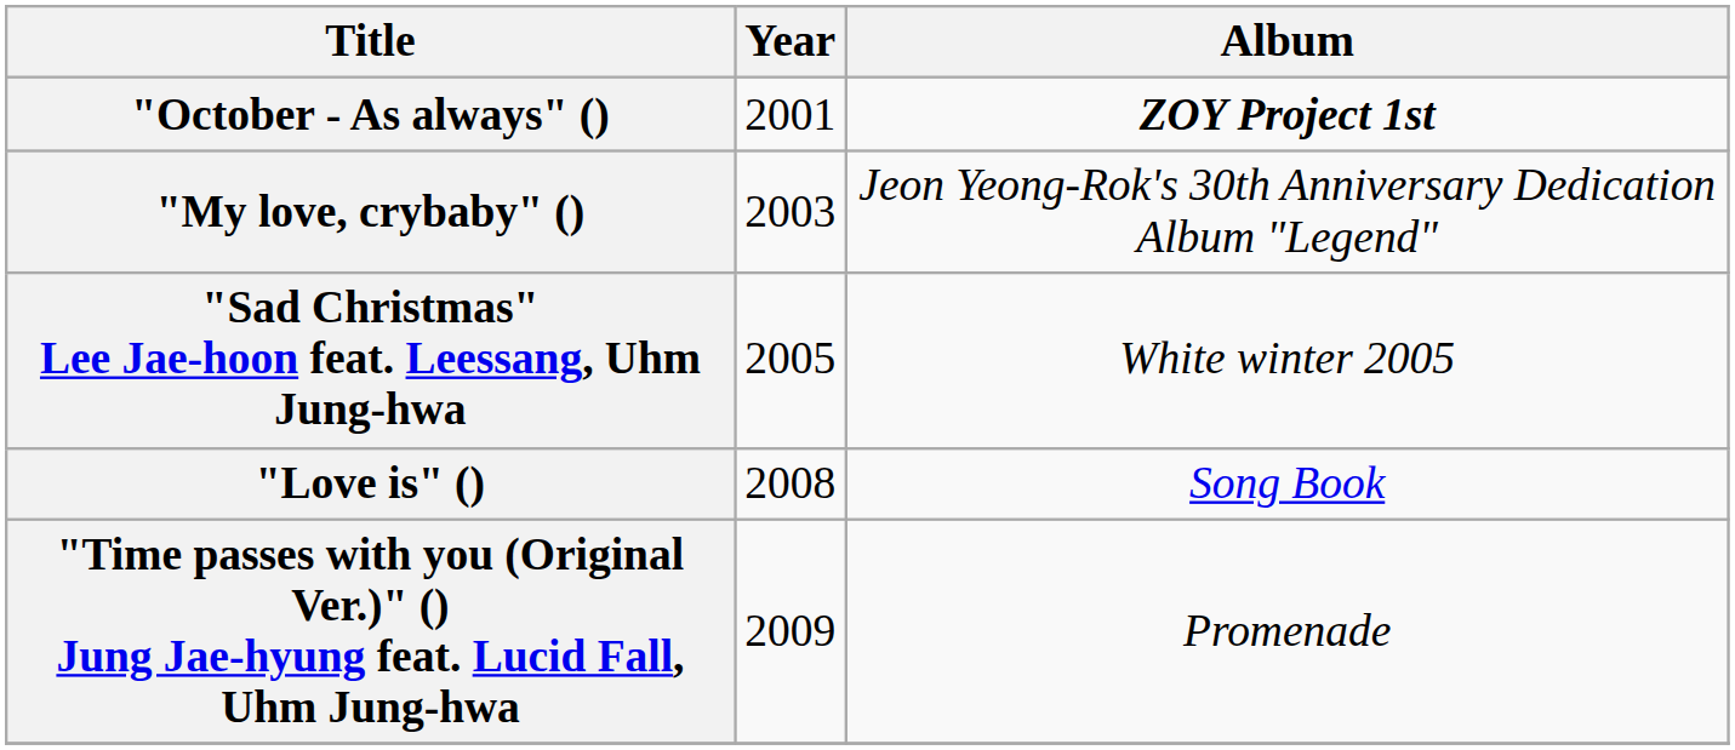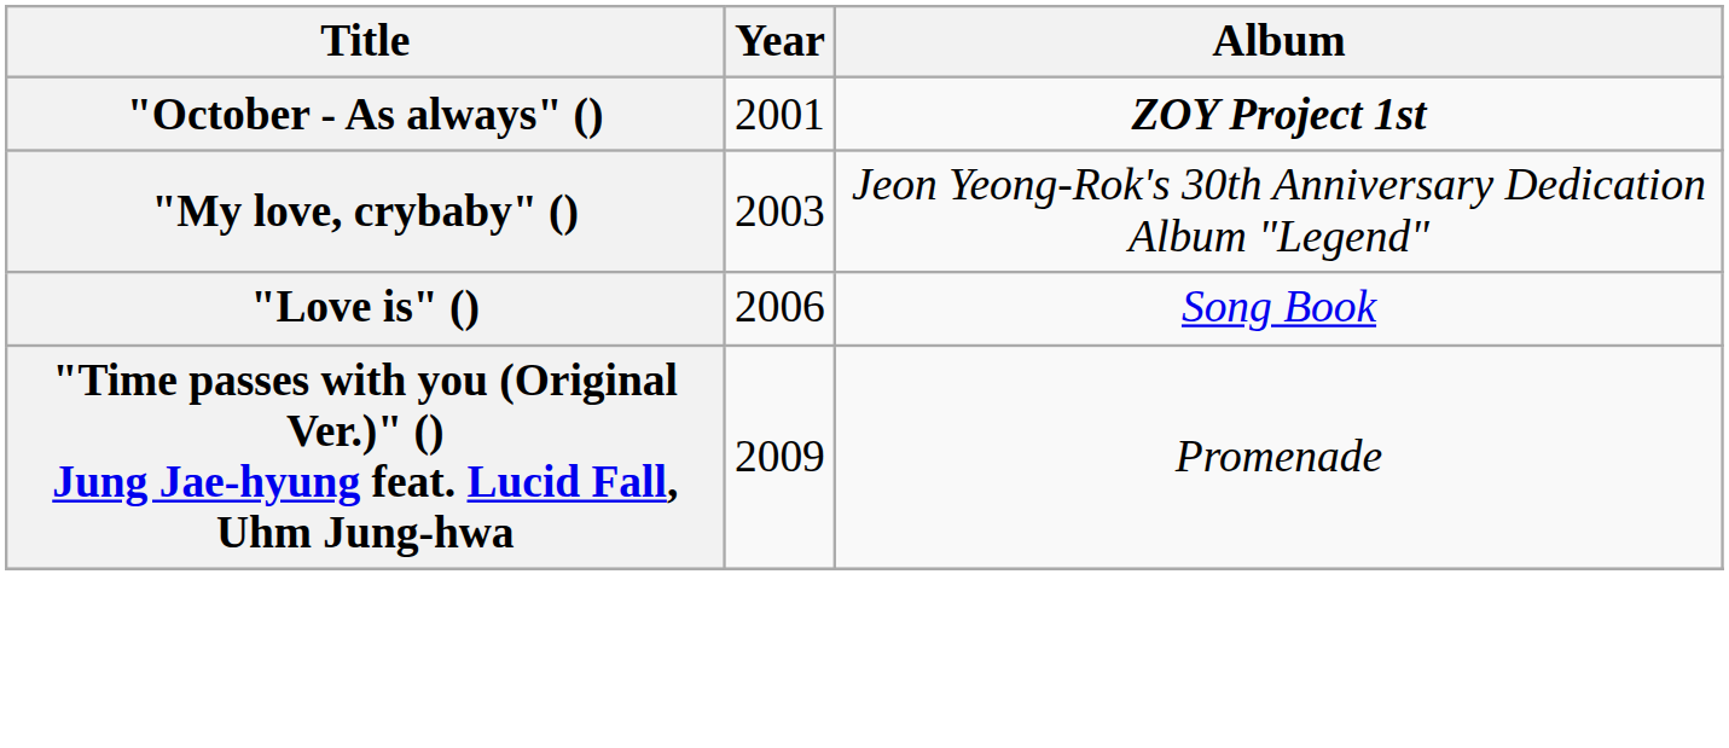 <table class="wikitable plainrowheaders" style="text-align:center;">
 <tr>
 <th scope="col" rowspan="1">Title</th>
 <th scope="col" rowspan="1">Year</th>
 <th scope="col" rowspan="1">Album</th>
 </tr>
 <tr>
 <th scope="row">"October - As always" ()</th>
 <td>2001</td>
 <td><strong><em>ZOY Project 1st</em></strong></td>
 </tr>
 <tr>
 <th scope="row">"My love, crybaby" ()</th>
 <td>2003</td>
 <td><em>Jeon Yeong-Rok's 30th Anniversary Dedication Album "Legend"</em></td>
 </tr>
 <tr>
-<th scope="row">"Sad Christmas" <br><a href='#'>Lee Jae-hoon</a> feat. <a href='#'>Leessang</a>, Uhm Jung-hwa</th>
-<td>2005</td>
-<td><em>White winter 2005</em></td>
-</tr>
-<tr>
 <th scope="row">"Love is" ()</th>
-<td>2008</td>
+<td>2006</td>
 <td><em><a href='#'>Song Book</a></em></td>
 </tr>
 <tr>
 <th scope="row">"Time passes with you (Original Ver.)" ()<br><a href='#'>Jung Jae-hyung</a> feat. <a href='#'>Lucid Fall</a>, Uhm Jung-hwa</th>
 <td>2009</td>
 <td><em>Promenade</em></td>
 </tr>
 <tr>
 </tr>
 </table>
